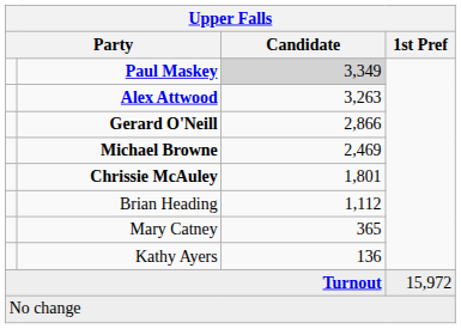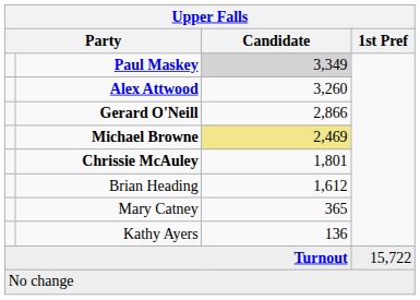 <table class="wikitable">
 <tr>
 <th colspan="4" align="center"><a href='#'>Upper Falls</a></th>
 </tr>
 <tr>
 <th colspan="2" align="center" width=200>Party</th>
 <th width=150>Candidate</th>
 <th width=60>1st Pref</th>
 </tr>
 <tr>
 <td></td>
 <td align="right"><strong><a href='#'>Paul Maskey</a></strong></td>
 <td align="right" style="background: lightgrey;">3,349</td>
 </tr>
 <tr>
 <td></td>
 <td align="right"><strong><a href='#'>Alex Attwood</a></strong></td>
-<td align="right">3,263</td>
+<td align="right">3,260</td>
 </tr>
 <tr>
 <td></td>
 <td align="right"><strong>Gerard O'Neill</strong></td>
 <td align="right">2,866</td>
 </tr>
 <tr>
 <td></td>
 <td align="right"><strong>Michael Browne</strong></td>
-<td align="right">2,469</td>
+<td align="right" style="background: khaki;">2,469</td>
 </tr>
 <tr>
 <td></td>
 <td align="right"><strong>Chrissie McAuley</strong></td>
 <td align="right">1,801</td>
 </tr>
 <tr>
 <td></td>
 <td align="right">Brian Heading</td>
-<td align="right">1,112</td>
+<td align="right">1,612</td>
 </tr>
 <tr>
 <td></td>
 <td align="right">Mary Catney</td>
 <td align="right">365</td>
 </tr>
 <tr>
 <td></td>
 <td align="right">Kathy Ayers</td>
 <td align="right">136</td>
 </tr>
 <tr bgcolor="EEEEEE">
 <td colspan=3 align="right"><strong><a href='#'>Turnout</a></strong></td>
-<td align="right">15,972</td>
+<td align="right">15,722</td>
 </tr>
 <tr bgcolor="EEEEEE">
 <td colspan=4>No change</td>
 </tr>
 </table>
